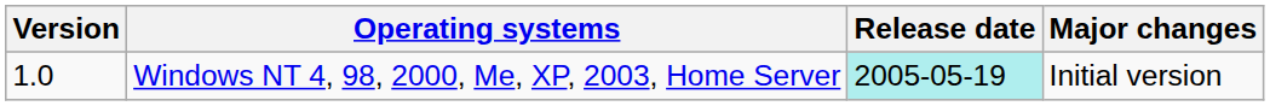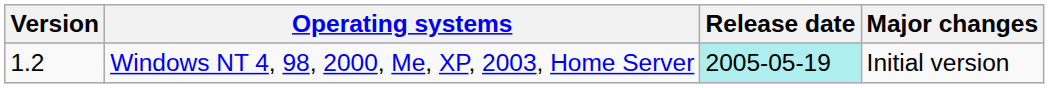 <table class="wikitable">
 <tr>
 <th>Version</th>
 <th><a href='#'>Operating systems</a></th>
 <th>Release date</th>
 <th>Major changes</th>
 </tr>
 <tr>
-<td>1.0</td>
+<td>1.2</td>
 <td><a href='#'>Windows NT 4</a>, <a href='#'>98</a>, <a href='#'>2000</a>, <a href='#'>Me</a>, <a href='#'>XP</a>, <a href='#'>2003</a>, <a href='#'>Home Server</a></td>
 <td style="background: paleturquoise;">2005-05-19</td>
 <td>Initial version</td>
 </tr>
 </table>
